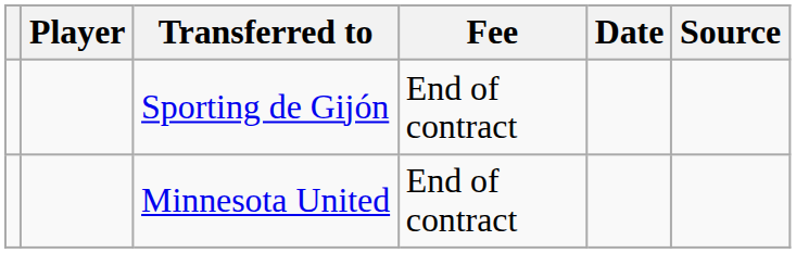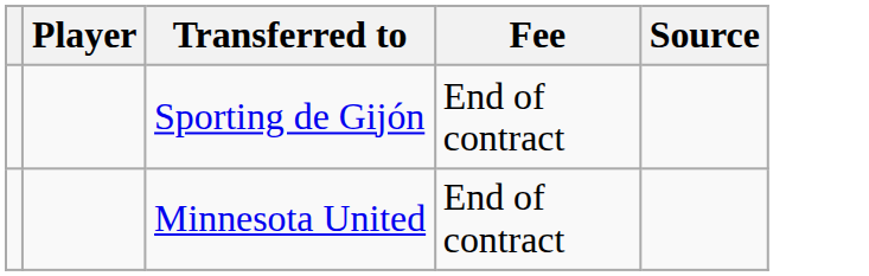 <table class="wikitable plainrowheaders sortable">
 <tr>
 <th></th>
 <th scope="col">Player</th>
 <th>Transferred to</th>
 <th style="width: 80px;">Fee</th>
-<th scope="col">Date</th>
 <th scope="col">Source</th>
 </tr>
 <tr>
 <td align="center"></td>
 <td> </td>
 <td> <a href='#'>Sporting de Gijón</a></td>
 <td>End of contract</td>
 <td></td>
-<td></td>
 </tr>
 <tr>
 <td align="center"></td>
 <td> </td>
 <td> <a href='#'>Minnesota United</a></td>
 <td>End of contract</td>
 <td></td>
-<td></td>
 </tr>
 </table>
